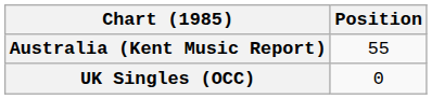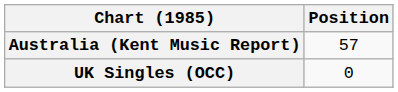 <table class="wikitable sortable plainrowheaders" style="text-align:center">
 <tr>
 <th>Chart (1985)</th>
 <th>Position</th>
 </tr>
 <tr>
 <th scope="row">Australia (Kent Music Report)</th>
-<td>55</td>
+<td>57</td>
 </tr>
 <tr>
 <th scope="row">UK Singles (OCC)</th>
 <td>0</td>
 </tr>
 </table>
